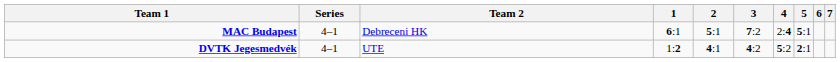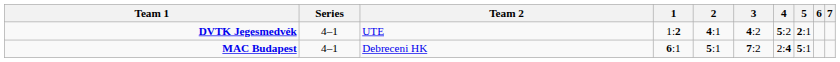 <table class="wikitable" style="text-align:center; width:75%;">
 <tr class="hintergrundfarbe5">
 <th style="width:37.5%;">Team 1</th>
 <th style="width:7.5%;">Series</th>
 <th style="width:37.5%;">Team 2</th>
 <th style="width:5%;">1</th>
 <th style="width:5%;">2</th>
 <th style="width:5%;">3</th>
 <th style="width:5%;">4</th>
 <th style="width:5%;">5</th>
 <th style="width:5%;">6</th>
 <th style="width:5%;">7</th>
 </tr>
 <tr>
+<td align=right><strong><a href='#'>DVTK Jegesmedvék</a></strong></td>
+<td>4–1</td>
+<td align=left><a href='#'>UTE</a></td>
+<td>1:<strong>2</strong></td>
+<td><strong>4</strong>:1</td>
+<td><strong>4</strong>:2</td>
+<td><strong>5</strong>:2</td>
+<td><strong>2</strong>:1</td>
+<td></td>
+<td></td>
+</tr>
+<tr>
 <td align=right><strong><a href='#'>MAC Budapest</a></strong></td>
 <td>4–1</td>
 <td align=left><a href='#'>Debreceni HK</a></td>
 <td><strong>6</strong>:1</td>
 <td><strong>5</strong>:1</td>
 <td><strong>7</strong>:2</td>
 <td>2:<strong>4</strong></td>
 <td><strong>5</strong>:1</td>
 <td></td>
 <td></td>
 </tr>
-<tr>
-<td align=right><strong><a href='#'>DVTK Jegesmedvék</a></strong></td>
-<td>4–1</td>
-<td align=left><a href='#'>UTE</a></td>
-<td>1:<strong>2</strong></td>
-<td><strong>4</strong>:1</td>
-<td><strong>4</strong>:2</td>
-<td><strong>5</strong>:2</td>
-<td><strong>2</strong>:1</td>
-<td></td>
-<td></td>
-</tr>
 </table>
